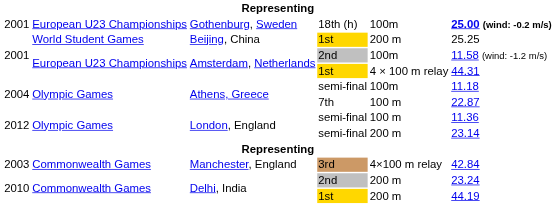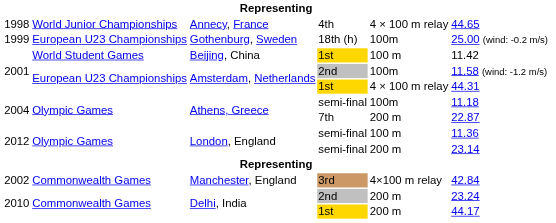 <table>
 <tr>
 <th colspan="6">Representing </th>
 </tr>
 <tr>
-<td>2001</td>
+<td>1998</td>
+<td><a href='#'>World Junior Championships</a></td>
+<td><a href='#'>Annecy</a>, <a href='#'>France</a></td>
+<td>4th</td>
+<td>4 × 100 m relay</td>
+<td><a href='#'>44.65</a></td>
+</tr>
+<tr>
+<td>1999</td>
 <td><a href='#'>European U23 Championships</a></td>
 <td><a href='#'>Gothenburg</a>, <a href='#'>Sweden</a></td>
 <td>18th (h)</td>
 <td>100m</td>
-<td><strong><a href='#'>25.00</a> <small>(wind: -0.2 m/s)</small></strong></td>
+<td><a href='#'>25.00</a> <small>(wind: -0.2 m/s)</small></td>
 </tr>
 <tr>
 <td rowspan=3>2001</td>
 <td><a href='#'>World Student Games</a></td>
 <td><a href='#'>Beijing</a>, China</td>
 <td bgcolor="gold">1st</td>
-<td>200 m</td>
-<td>25.25</td>
+<td>100 m</td>
+<td>11.42</td>
 </tr>
 <tr>
 <td rowspan=2><a href='#'>European U23 Championships</a></td>
 <td rowspan=2><a href='#'>Amsterdam</a>, <a href='#'>Netherlands</a></td>
 <td bgcolor=silver>2nd</td>
 <td>100m</td>
 <td><a href='#'>11.58</a> <small>(wind: -1.2 m/s)</small></td>
 </tr>
 <tr>
 <td bgcolor=gold>1st</td>
 <td>4 × 100 m relay</td>
 <td><a href='#'>44.31</a></td>
 </tr>
 <tr>
 <td rowspan=2>2004</td>
 <td rowspan=2><a href='#'>Olympic Games</a></td>
 <td rowspan=2><a href='#'>Athens, Greece</a></td>
 <td>semi-final</td>
 <td>100m</td>
 <td><a href='#'>11.18</a></td>
 </tr>
 <tr>
 <td>7th</td>
-<td>100 m</td>
+<td>200 m</td>
 <td><a href='#'>22.87</a></td>
 </tr>
 <tr>
 <td rowspan=2>2012</td>
 <td rowspan=2><a href='#'>Olympic Games</a></td>
 <td rowspan=2><a href='#'>London</a>, England</td>
 <td>semi-final</td>
 <td>100 m</td>
 <td><a href='#'>11.36</a></td>
 </tr>
 <tr>
 <td>semi-final</td>
 <td>200 m</td>
 <td><a href='#'>23.14</a></td>
 </tr>
 <tr>
 <th colspan="6">Representing </th>
 </tr>
 <tr>
-<td>2003</td>
+<td>2002</td>
 <td><a href='#'>Commonwealth Games</a></td>
 <td><a href='#'>Manchester</a>, England</td>
 <td bgcolor="cc9966">3rd</td>
 <td>4×100 m relay</td>
 <td><a href='#'>42.84</a></td>
 </tr>
 <tr>
 <td rowspan=2>2010</td>
 <td rowspan=2><a href='#'>Commonwealth Games</a></td>
 <td rowspan=2><a href='#'>Delhi</a>, India</td>
 <td bgcolor="silver">2nd</td>
 <td>200 m</td>
 <td><a href='#'>23.24</a></td>
 </tr>
 <tr>
 <td bgcolor="gold">1st</td>
 <td>200 m</td>
-<td><a href='#'>44.19</a></td>
+<td><a href='#'>44.17</a></td>
 </tr>
 </table>
